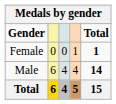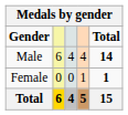 <table class="wikitable" style="font-size:85%; float:right">
 <tr style="background:#efefef;">
 <th colspan=5>Medals by gender</th>
 </tr>
 <tr align=center>
 <td><strong>Gender</strong></td>
 <td bgcolor=#F7F6A8></td>
 <td bgcolor=#DCE5E5></td>
 <td bgcolor=#FFDAB9></td>
 <td><strong>Total</strong></td>
 </tr>
 <tr align=center>
+<td>Male</td>
+<td style="background:#F7F6A8;">6</td>
+<td style="background:#DCE5E5;">4</td>
+<td style="background:#FFDAB9;">4</td>
+<td><strong>14</strong></td>
+</tr>
+<tr align=center>
 <td>Female</td>
 <td style="background:#F7F6A8;">0</td>
 <td style="background:#DCE5E5;">0</td>
 <td style="background:#FFDAB9;">1</td>
 <td><strong>1</strong></td>
-</tr>
-<tr align=center>
-<td>Male</td>
-<td style="background:#F7F6A8;">6</td>
-<td style="background:#DCE5E5;">4</td>
-<td style="background:#FFDAB9;">4</td>
-<td><strong>14</strong></td>
 </tr>
 <tr align=center>
 <th>Total</th>
 <th style="background:gold">6</th>
 <th style="background:silver">4</th>
 <th style="background:#c96">5</th>
 <th>15</th>
 </tr>
 </table>
